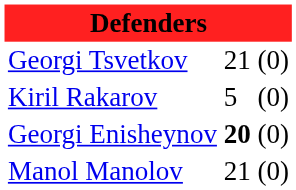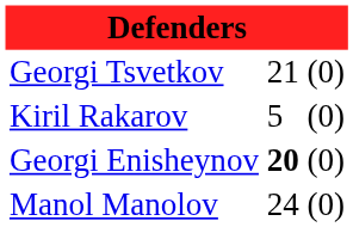 <table class="toccolours" border="0" cellpadding="2" cellspacing="0" align="left" style="margin:0.5em;">
 <tr>
 <th colspan="4" align="center" bgcolor="#FF2020"><span>Defenders</span></th>
 </tr>
 <tr>
 <td> <a href='#'>Georgi Tsvetkov</a></td>
 <td>21</td>
 <td>(0)</td>
 </tr>
 <tr>
 <td> <a href='#'>Kiril Rakarov</a></td>
 <td>5</td>
 <td>(0)</td>
 </tr>
 <tr>
 <td> <a href='#'>Georgi Enisheynov</a></td>
 <td><strong>20</strong></td>
 <td>(0)</td>
 </tr>
 <tr>
 <td> <a href='#'>Manol Manolov</a></td>
-<td>21</td>
+<td>24</td>
 <td>(0)</td>
 </tr>
 <tr>
 </tr>
 </table>
